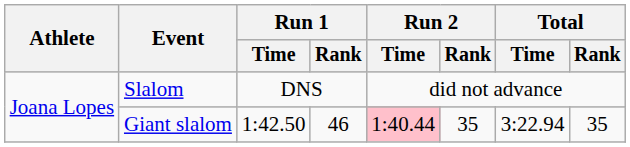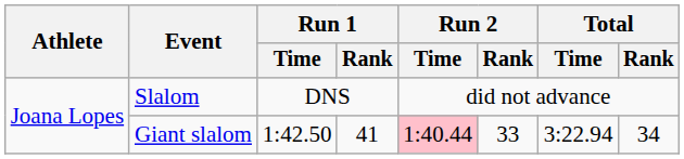 <table class="wikitable" style="font-size:90%">
 <tr>
 <th rowspan=2>Athlete</th>
 <th rowspan=2>Event</th>
 <th colspan=2>Run 1</th>
 <th colspan=2>Run 2</th>
 <th colspan=2>Total</th>
 </tr>
 <tr style="font-size:95%">
 <th>Time</th>
 <th>Rank</th>
 <th>Time</th>
 <th>Rank</th>
 <th>Time</th>
 <th>Rank</th>
 </tr>
 <tr align=center>
 <td align="left" rowspan="2"><a href='#'>Joana Lopes</a></td>
 <td align="left"><a href='#'>Slalom</a></td>
 <td colspan=2>DNS</td>
 <td colspan=4>did not advance</td>
 </tr>
 <tr align=center>
 <td align="left"><a href='#'>Giant slalom</a></td>
 <td>1:42.50</td>
-<td>46</td>
+<td>41</td>
 <td style="background: pink;">1:40.44</td>
-<td>35</td>
+<td>33</td>
 <td>3:22.94</td>
-<td>35</td>
+<td>34</td>
 </tr>
 </table>
